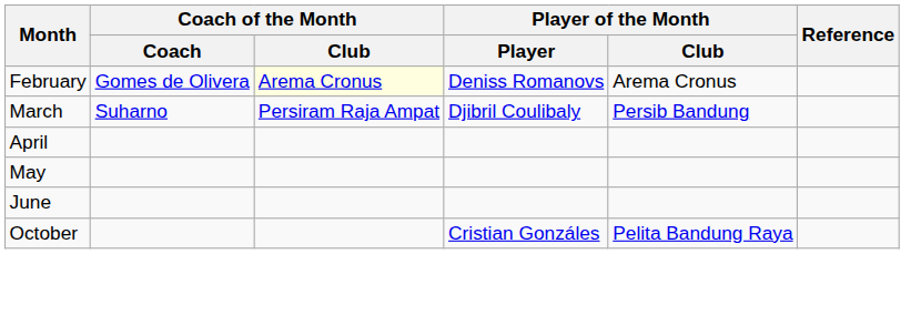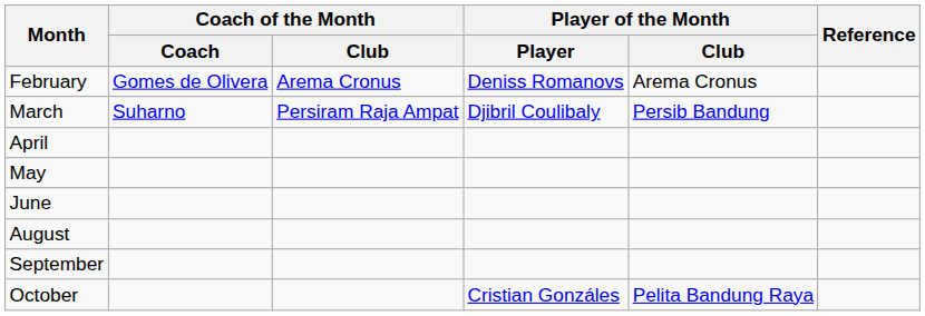 <table class="wikitable">
 <tr>
 <th rowspan="2">Month</th>
 <th colspan="2">Coach of the Month</th>
 <th colspan="2">Player of the Month</th>
 <th rowspan="2">Reference</th>
 </tr>
 <tr>
 <th>Coach</th>
 <th>Club</th>
 <th>Player</th>
 <th>Club</th>
 </tr>
 <tr>
 <td>February</td>
 <td> <a href='#'>Gomes de Olivera</a></td>
-<td style="background: lightyellow;"><a href='#'>Arema Cronus</a></td>
+<td><a href='#'>Arema Cronus</a></td>
 <td> <a href='#'>Deniss Romanovs</a></td>
 <td>Arema Cronus</td>
 <td align=center></td>
 </tr>
 <tr>
 <td>March</td>
 <td> <a href='#'>Suharno</a></td>
 <td><a href='#'>Persiram Raja Ampat</a></td>
 <td> <a href='#'>Djibril Coulibaly</a></td>
 <td><a href='#'>Persib Bandung</a></td>
 <td align=center></td>
 </tr>
 <tr>
 <td>April</td>
 <td></td>
 <td></td>
 <td></td>
 <td></td>
 <td align=center></td>
 </tr>
 <tr>
 <td>May</td>
 <td></td>
 <td></td>
 <td></td>
 <td></td>
 <td align=center></td>
 </tr>
 <tr>
 <td>June</td>
 <td></td>
 <td></td>
 <td></td>
 <td></td>
 <td align=center></td>
 </tr>
 <tr>
+<td>August</td>
+<td></td>
+<td></td>
+<td></td>
+<td></td>
+<td align=center></td>
+</tr>
+<tr>
+<td>September</td>
+<td></td>
+<td></td>
+<td></td>
+<td></td>
+<td align=center></td>
+</tr>
+<tr>
 <td>October</td>
 <td></td>
 <td></td>
 <td> <a href='#'>Cristian Gonzáles</a></td>
 <td><a href='#'>Pelita Bandung Raya</a></td>
 <td align=center></td>
 </tr>
 </table>
